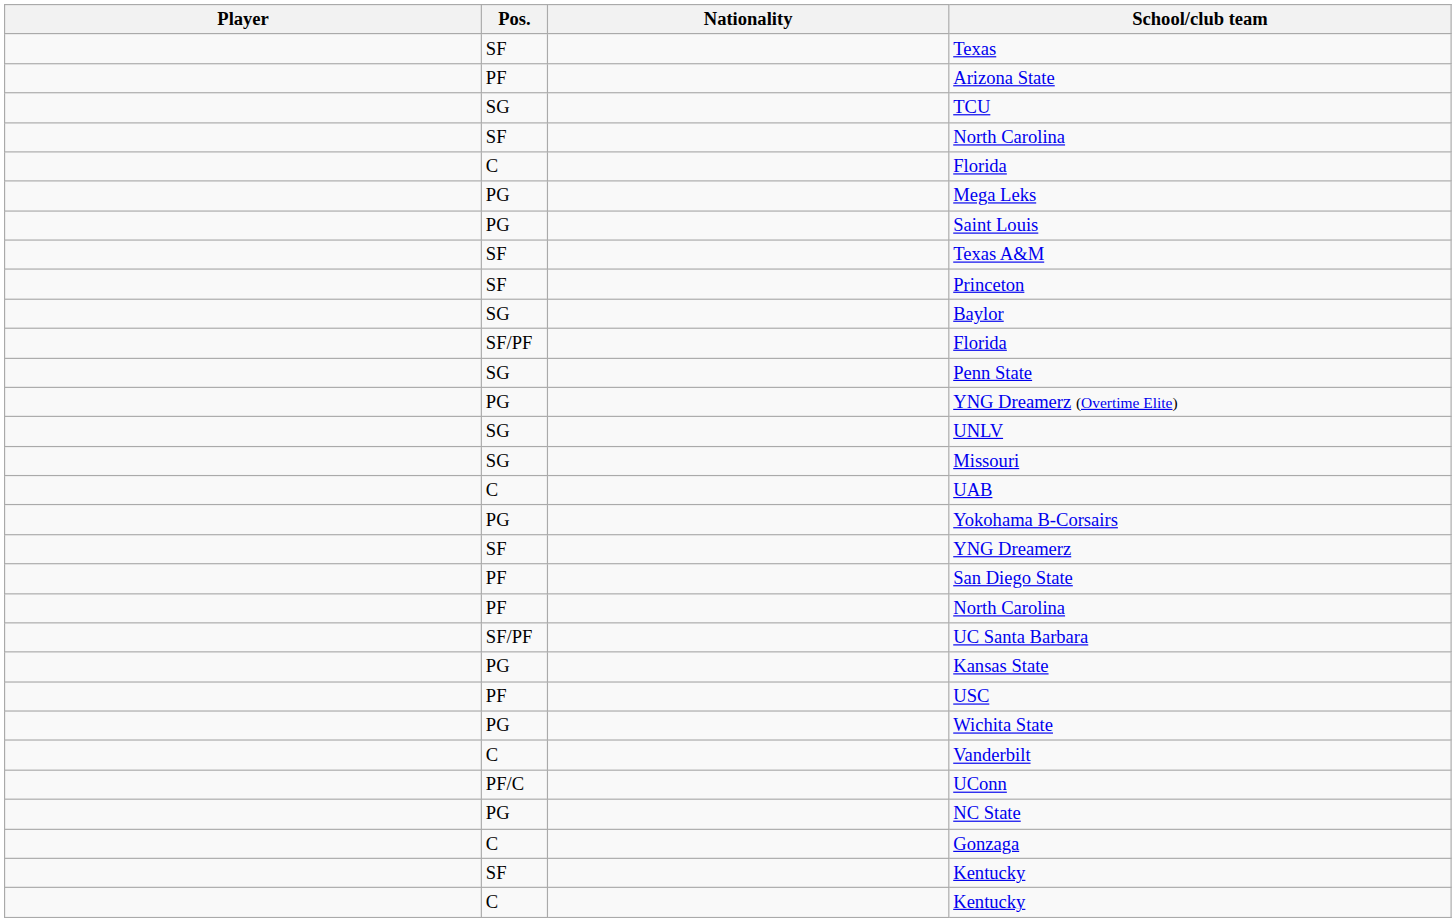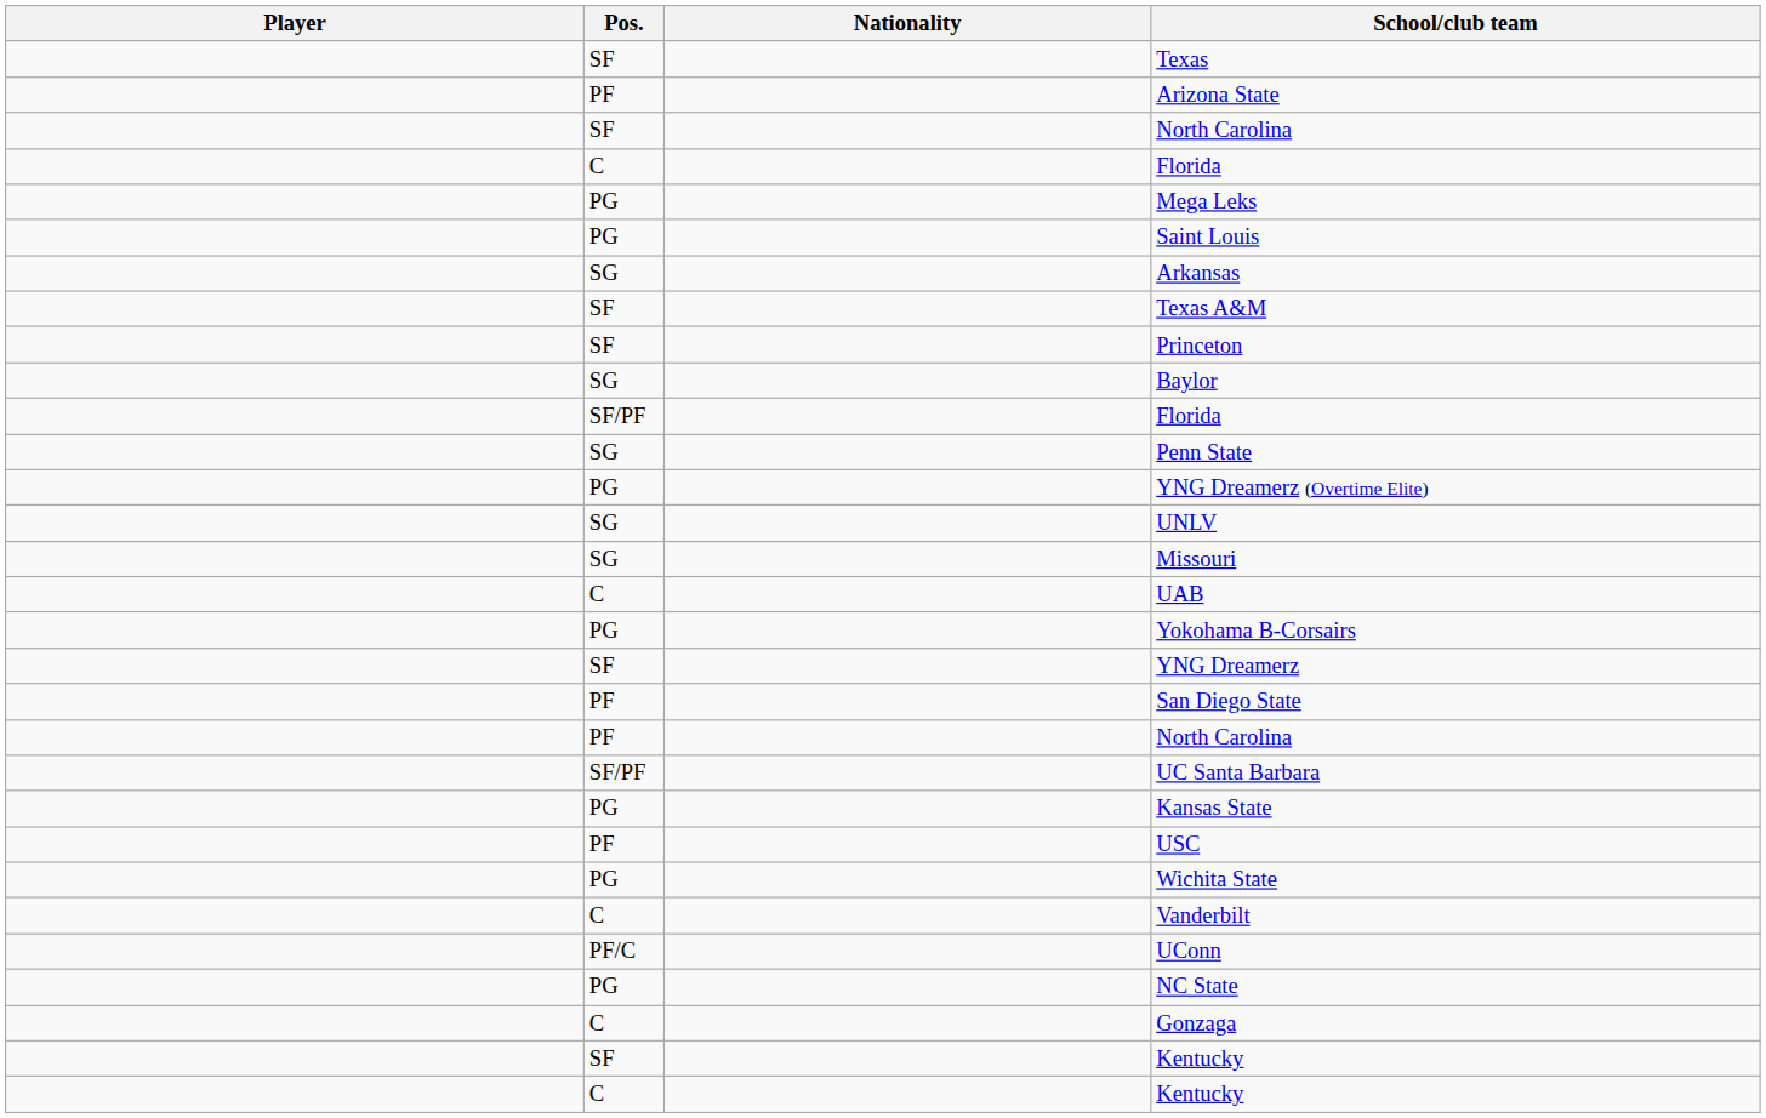 <table class="wikitable sortable sortable">
 <tr>
 <th style="width:19%;">Player</th>
 <th style="width:1%;">Pos.</th>
 <th style="width:16%;">Nationality</th>
 <th style="width:20%;">School/club team</th>
 </tr>
 <tr>
 <td></td>
 <td>SF</td>
 <td></td>
 <td><a href='#'>Texas</a> </td>
 </tr>
 <tr>
 <td></td>
 <td>PF</td>
 <td></td>
 <td><a href='#'>Arizona State</a> </td>
-</tr>
-<tr>
-<td></td>
-<td>SG</td>
-<td></td>
-<td><a href='#'>TCU</a> </td>
 </tr>
 <tr>
 <td></td>
 <td>SF</td>
 <td></td>
 <td><a href='#'>North Carolina</a> </td>
 </tr>
 <tr>
 <td></td>
 <td>C</td>
 <td></td>
 <td><a href='#'>Florida</a> </td>
 </tr>
 <tr>
 <td></td>
 <td>PG</td>
 <td></td>
 <td><a href='#'>Mega Leks</a> </td>
 </tr>
 <tr>
 <td></td>
 <td>PG</td>
 <td></td>
 <td><a href='#'>Saint Louis</a> </td>
+</tr>
+<tr>
+<td></td>
+<td>SG</td>
+<td></td>
+<td><a href='#'>Arkansas</a> </td>
 </tr>
 <tr>
 <td></td>
 <td>SF</td>
 <td></td>
 <td><a href='#'>Texas A&M</a> </td>
 </tr>
 <tr>
 <td></td>
 <td>SF</td>
 <td></td>
 <td><a href='#'>Princeton</a> </td>
 </tr>
 <tr>
 <td></td>
 <td>SG</td>
 <td></td>
 <td><a href='#'>Baylor</a> </td>
 </tr>
 <tr>
 <td></td>
 <td>SF/PF</td>
 <td></td>
 <td><a href='#'>Florida</a> </td>
 </tr>
 <tr>
 <td></td>
 <td>SG</td>
 <td></td>
 <td><a href='#'>Penn State</a> </td>
 </tr>
 <tr>
 <td></td>
 <td>PG</td>
 <td></td>
 <td><a href='#'>YNG Dreamerz</a> <small>(<a href='#'>Overtime Elite</a>)</small></td>
 </tr>
 <tr>
 <td></td>
 <td>SG</td>
 <td></td>
 <td><a href='#'>UNLV</a> </td>
 </tr>
 <tr>
 <td></td>
 <td>SG</td>
 <td></td>
 <td><a href='#'>Missouri</a> </td>
 </tr>
 <tr>
 <td></td>
 <td>C</td>
 <td></td>
 <td><a href='#'>UAB</a> </td>
 </tr>
 <tr>
 <td></td>
 <td>PG</td>
 <td></td>
 <td><a href='#'>Yokohama B-Corsairs</a> </td>
 </tr>
 <tr>
 <td></td>
 <td>SF</td>
 <td></td>
 <td><a href='#'>YNG Dreamerz</a> </td>
 </tr>
 <tr>
 <td></td>
 <td>PF</td>
 <td></td>
 <td><a href='#'>San Diego State</a> </td>
 </tr>
 <tr>
 <td></td>
 <td>PF</td>
 <td></td>
 <td><a href='#'>North Carolina</a> </td>
 </tr>
 <tr>
 <td></td>
 <td>SF/PF</td>
 <td></td>
 <td><a href='#'>UC Santa Barbara</a> </td>
 </tr>
 <tr>
 <td></td>
 <td>PG</td>
 <td></td>
 <td><a href='#'>Kansas State</a> </td>
 </tr>
 <tr>
 <td></td>
 <td>PF</td>
 <td></td>
 <td><a href='#'>USC</a> </td>
 </tr>
 <tr>
 <td></td>
 <td>PG</td>
 <td></td>
 <td><a href='#'>Wichita State</a> </td>
 </tr>
 <tr>
 <td></td>
 <td>C</td>
 <td></td>
 <td><a href='#'>Vanderbilt</a> </td>
 </tr>
 <tr>
 <td></td>
 <td>PF/C</td>
 <td></td>
 <td><a href='#'>UConn</a> </td>
 </tr>
 <tr>
 <td></td>
 <td>PG</td>
 <td></td>
 <td><a href='#'>NC State</a> </td>
 </tr>
 <tr>
 <td></td>
 <td>C</td>
 <td></td>
 <td><a href='#'>Gonzaga</a> </td>
 </tr>
 <tr>
 <td></td>
 <td>SF</td>
 <td></td>
 <td><a href='#'>Kentucky</a> </td>
 </tr>
 <tr>
 <td></td>
 <td>C</td>
 <td></td>
 <td><a href='#'>Kentucky</a> </td>
 </tr>
 </table>
